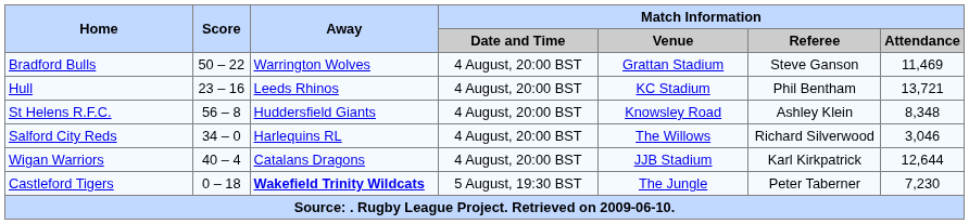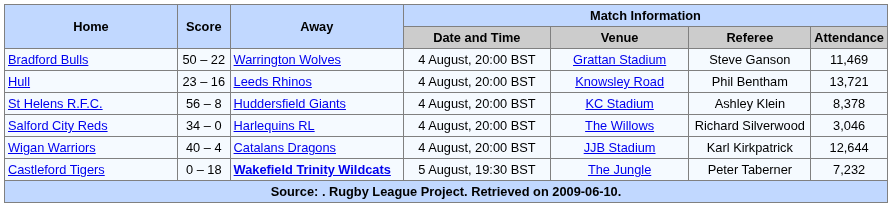 <table border="1" cellpadding="3" cellspacing="0" style="border-collapse:collapse; font-size:80%; text-align:center; width:100%;">
 <tr style="background:#c1d8ff;">
 <th rowspan="2" style="width:20%;">Home</th>
 <th rowspan="2" style="width:6%;">Score</th>
 <th rowspan="2" style="width:20%;">Away</th>
 <th colspan=6>Match Information</th>
 </tr>
 <tr style="background:#ccc;">
 <th width=17%>Date and Time</th>
 <th width=16%>Venue</th>
 <th width=14%>Referee</th>
 <th width=7%>Attendance</th>
 </tr>
 <tr style="background:#f5faff;">
 <td align=left> <a href='#'>Bradford Bulls</a></td>
 <td>50 – 22</td>
 <td align=left> <a href='#'>Warrington Wolves</a></td>
 <td>4 August, 20:00 BST</td>
 <td><a href='#'>Grattan Stadium</a></td>
 <td>Steve Ganson</td>
 <td>11,469</td>
 </tr>
 <tr style="background:#f5faff;">
 <td align=left> <a href='#'>Hull</a></td>
 <td>23 – 16</td>
 <td align=left> <a href='#'>Leeds Rhinos</a></td>
 <td>4 August, 20:00 BST</td>
-<td><a href='#'>KC Stadium</a></td>
+<td><a href='#'>Knowsley Road</a></td>
 <td>Phil Bentham</td>
 <td>13,721</td>
 </tr>
 <tr style="background:#f5faff;">
 <td align=left> <a href='#'>St Helens R.F.C.</a></td>
 <td>56 – 8</td>
 <td align=left> <a href='#'>Huddersfield Giants</a></td>
 <td>4 August, 20:00 BST</td>
-<td><a href='#'>Knowsley Road</a></td>
+<td><a href='#'>KC Stadium</a></td>
 <td>Ashley Klein</td>
-<td>8,348</td>
+<td>8,378</td>
 </tr>
 <tr style="background:#f5faff;">
 <td align=left> <a href='#'>Salford City Reds</a></td>
 <td>34 – 0</td>
 <td align=left> <a href='#'>Harlequins RL</a></td>
 <td>4 August, 20:00 BST</td>
 <td><a href='#'>The Willows</a></td>
 <td>Richard Silverwood</td>
 <td>3,046</td>
 </tr>
 <tr style="background:#f5faff;">
 <td align=left> <a href='#'>Wigan Warriors</a></td>
 <td>40 – 4</td>
 <td align=left> <a href='#'>Catalans Dragons</a></td>
 <td>4 August, 20:00 BST</td>
 <td><a href='#'>JJB Stadium</a></td>
 <td>Karl Kirkpatrick</td>
 <td>12,644</td>
 </tr>
 <tr style="background:#f5faff;">
 <td align=left> <a href='#'>Castleford Tigers</a></td>
 <td>0 – 18</td>
 <td align=left><strong> <a href='#'>Wakefield Trinity Wildcats</a></strong></td>
 <td>5 August, 19:30 BST</td>
 <td><a href='#'>The Jungle</a></td>
 <td>Peter Taberner</td>
-<td>7,230</td>
+<td>7,232</td>
 </tr>
 <tr style="background:#c1d8ff;">
 <th colspan=10>Source: . Rugby League Project. Retrieved on 2009-06-10.</th>
 </tr>
 </table>
